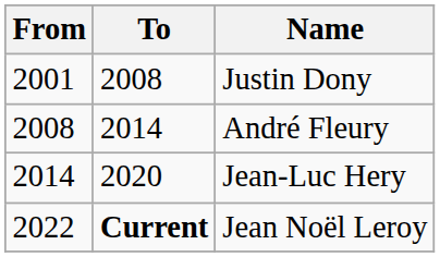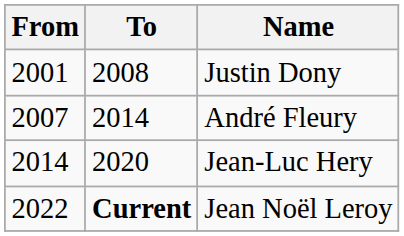 <table class="wikitable">
 <tr>
 <th>From</th>
 <th>To</th>
 <th>Name</th>
 </tr>
 <tr>
 <td>2001</td>
 <td>2008</td>
 <td>Justin Dony</td>
 </tr>
 <tr>
-<td>2008</td>
+<td>2007</td>
 <td>2014</td>
 <td>André Fleury</td>
 </tr>
 <tr>
 <td>2014</td>
 <td>2020</td>
 <td>Jean-Luc Hery</td>
 </tr>
 <tr>
 <td>2022</td>
 <td><strong>Current</strong></td>
 <td>Jean Noël Leroy</td>
 </tr>
 </table>
